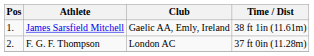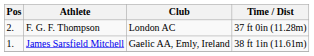 <table class="wikitable">
 <tr>
 <th>Pos</th>
 <th>Athlete</th>
 <th>Club</th>
 <th>Time / Dist</th>
 </tr>
 <tr>
+<td>2.</td>
+<td>F. G. F. Thompson</td>
+<td>London AC</td>
+<td>37 ft 0in (11.28m)</td>
+</tr>
+<tr>
 <td>1.</td>
 <td><a href='#'>James Sarsfield Mitchell</a></td>
 <td>Gaelic AA, Emly, Ireland</td>
 <td>38 ft 1in (11.61m)</td>
 </tr>
 <tr>
-<td>2.</td>
-<td>F. G. F. Thompson</td>
-<td>London AC</td>
-<td>37 ft 0in (11.28m)</td>
-</tr>
-<tr>
 </tr>
 </table>
